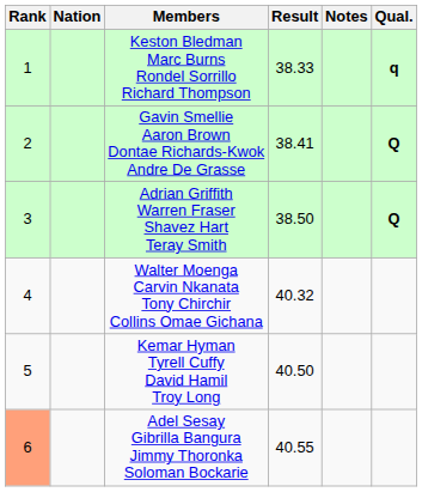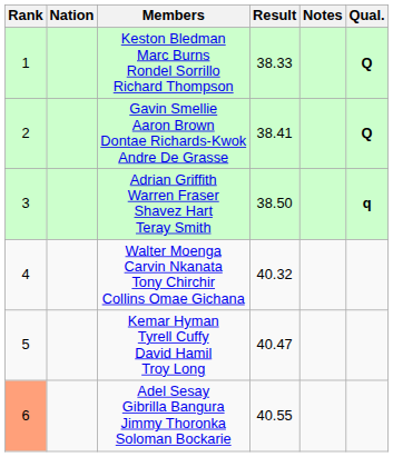 <table class="wikitable" style="text-align:center">
 <tr>
 <th>Rank</th>
 <th>Nation</th>
 <th>Members</th>
 <th>Result</th>
 <th>Notes</th>
 <th>Qual.</th>
 </tr>
 <tr bgcolor=ccffcc>
 <td>1</td>
 <td align="left"></td>
 <td><a href='#'>Keston Bledman</a><br><a href='#'>Marc Burns</a><br><a href='#'>Rondel Sorrillo</a><br><a href='#'>Richard Thompson</a></td>
 <td>38.33</td>
 <td></td>
-<td><strong>q</strong></td>
+<td><strong>Q</strong></td>
 </tr>
 <tr bgcolor=ccffcc>
 <td>2</td>
 <td align="left"></td>
 <td><a href='#'>Gavin Smellie</a><br><a href='#'>Aaron Brown</a><br><a href='#'>Dontae Richards-Kwok</a><br><a href='#'>Andre De Grasse</a></td>
 <td>38.41</td>
 <td></td>
 <td><strong>Q</strong></td>
 </tr>
 <tr bgcolor=ccffcc>
 <td>3</td>
 <td align="left"></td>
 <td><a href='#'>Adrian Griffith</a><br><a href='#'>Warren Fraser</a><br><a href='#'>Shavez Hart</a><br><a href='#'>Teray Smith</a></td>
 <td>38.50</td>
 <td></td>
-<td><strong>Q</strong></td>
+<td><strong>q</strong></td>
 </tr>
 <tr>
 <td>4</td>
 <td align="left"></td>
 <td><a href='#'>Walter Moenga</a><br><a href='#'>Carvin Nkanata</a><br><a href='#'>Tony Chirchir</a><br><a href='#'>Collins Omae Gichana</a></td>
 <td>40.32</td>
 <td></td>
 <td></td>
 </tr>
 <tr>
 <td>5</td>
 <td align="left"></td>
 <td><a href='#'>Kemar Hyman</a><br><a href='#'>Tyrell Cuffy</a><br><a href='#'>David Hamil</a><br><a href='#'>Troy Long</a></td>
-<td>40.50</td>
+<td>40.47</td>
 <td></td>
 <td></td>
 </tr>
 <tr>
 <td style="background: lightsalmon;">6</td>
 <td align="left"></td>
 <td><a href='#'>Adel Sesay</a><br><a href='#'>Gibrilla Bangura</a><br><a href='#'>Jimmy Thoronka</a><br><a href='#'>Soloman Bockarie</a></td>
 <td>40.55</td>
 <td></td>
 <td></td>
 </tr>
 </table>
